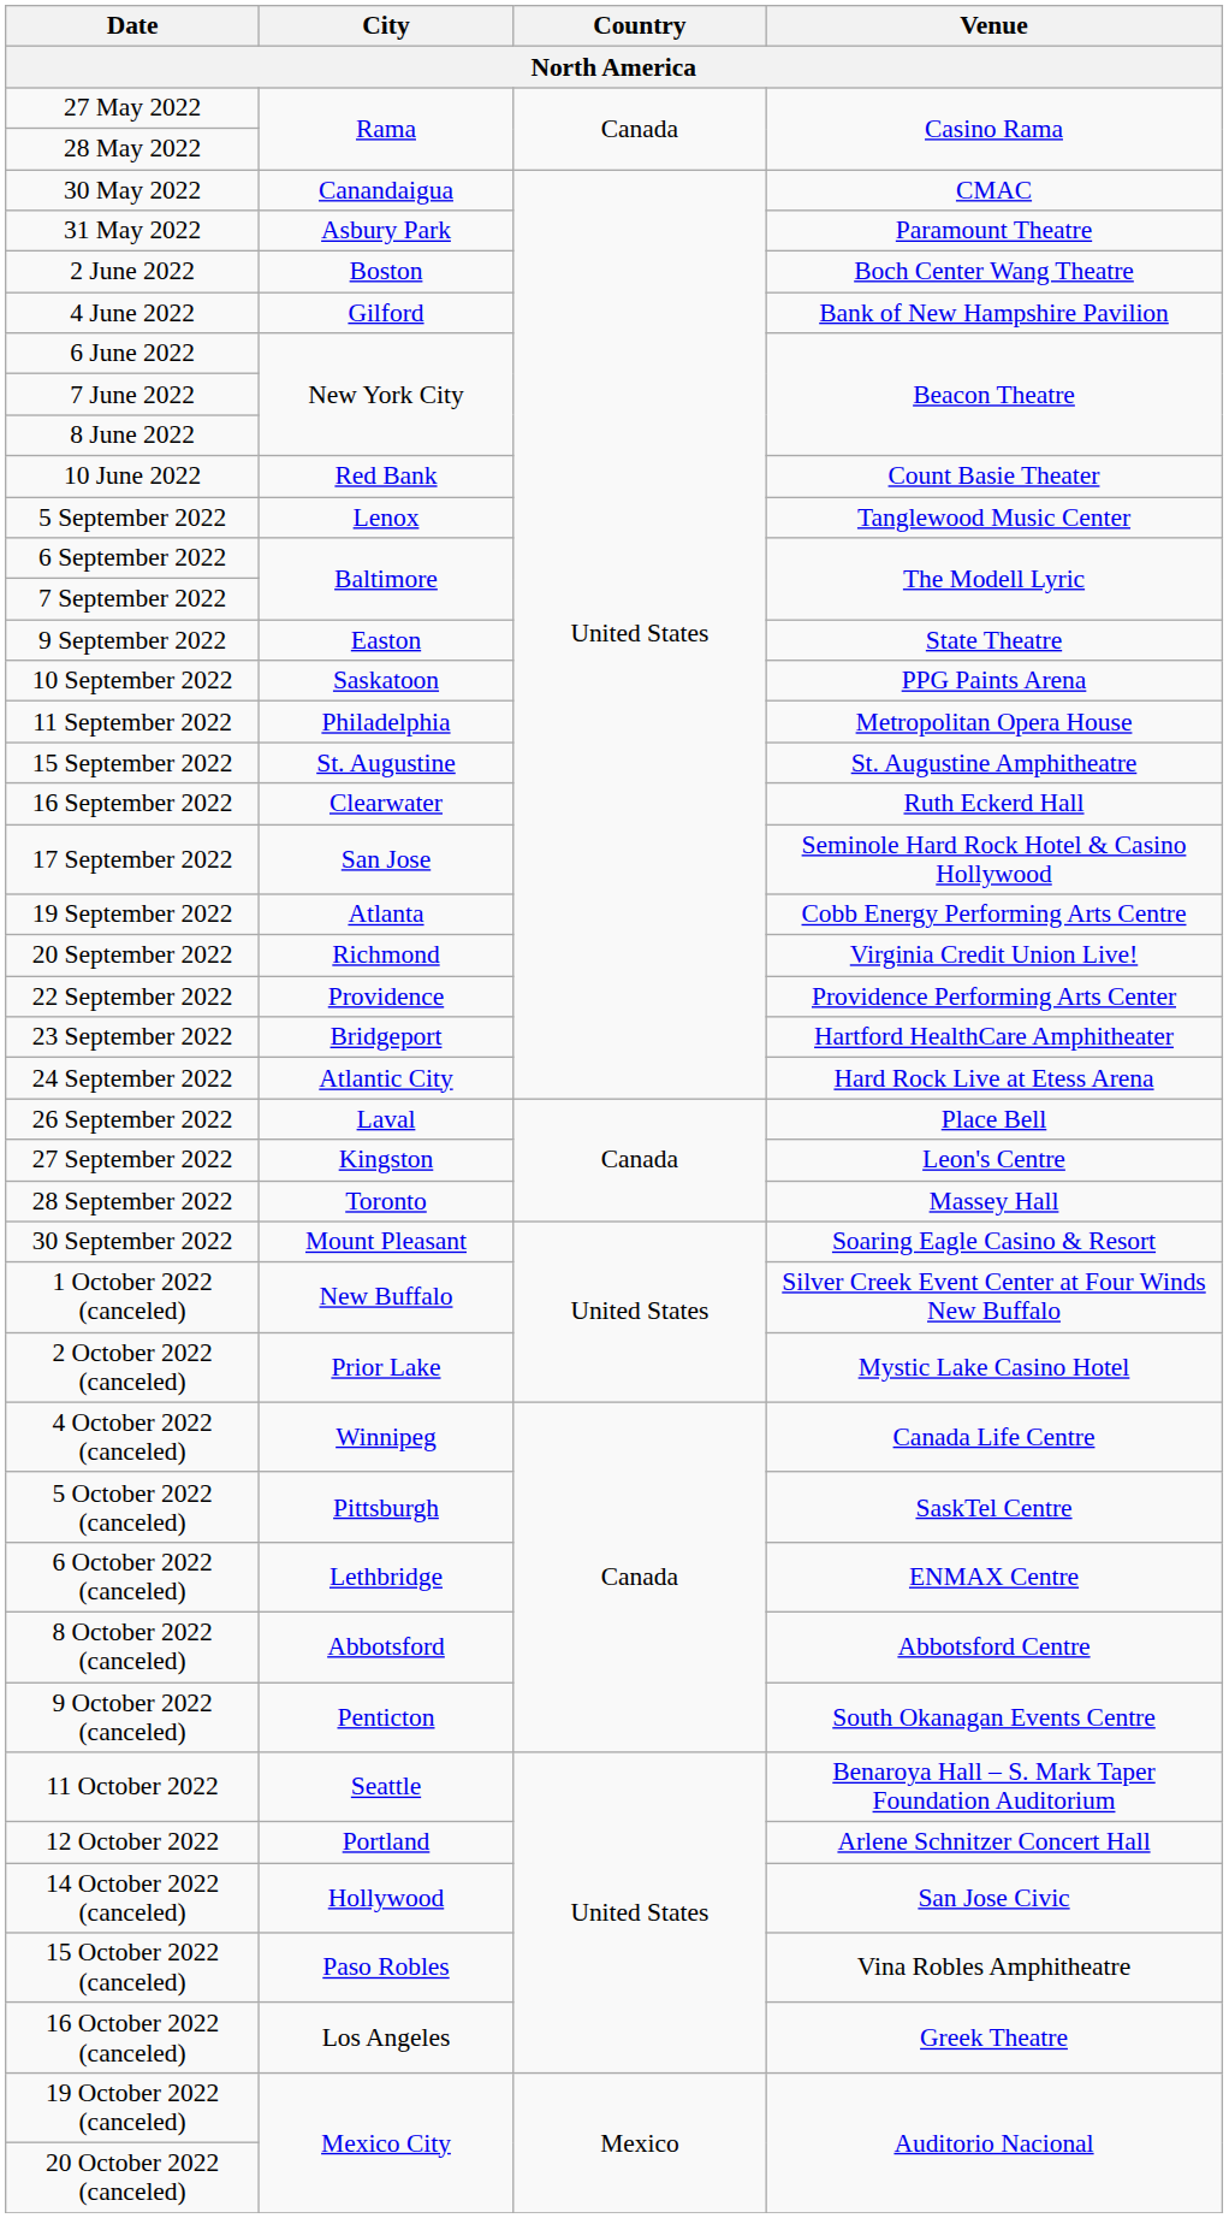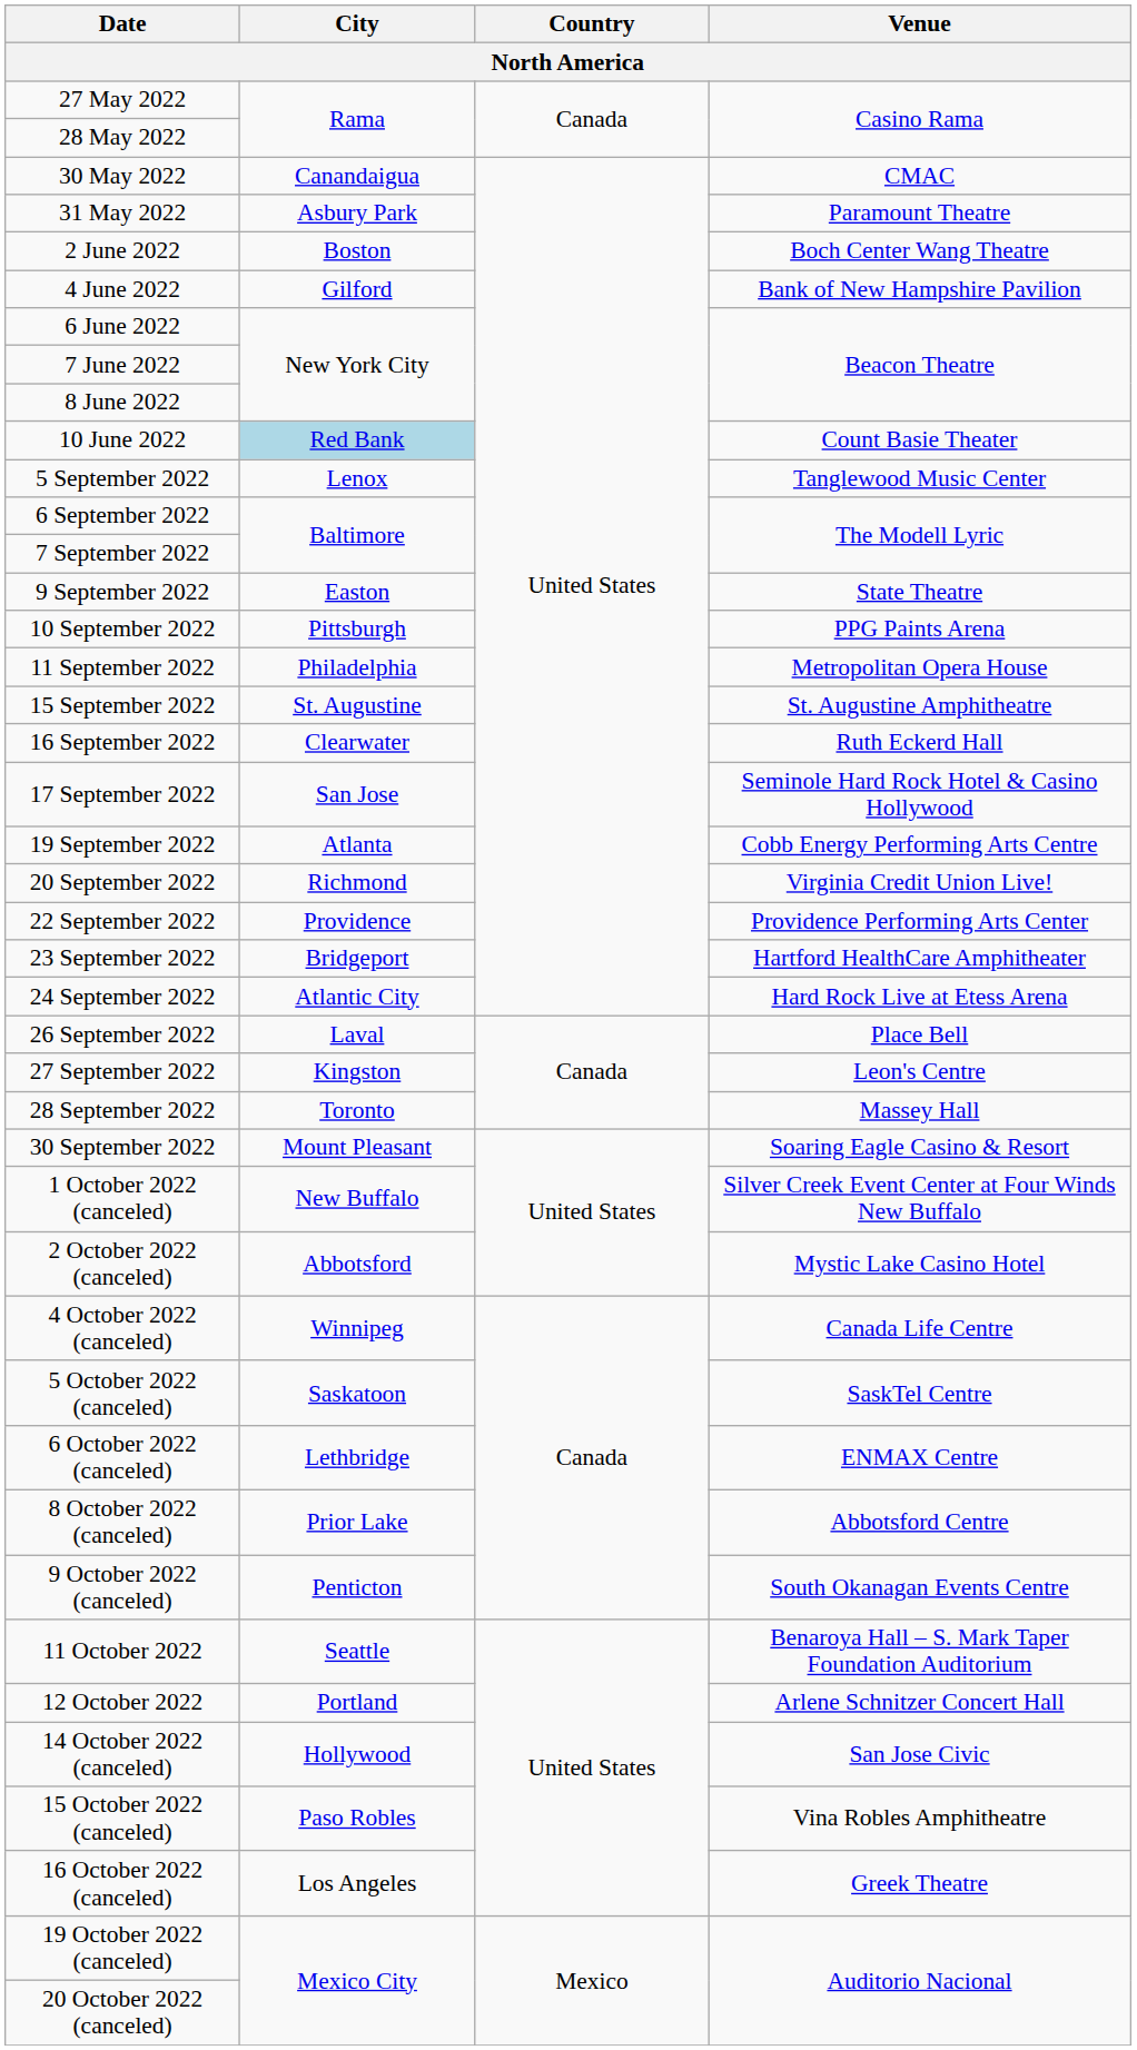 <table class="wikitable" style="text-align:center;">
 <tr>
 <th width="150">Date</th>
 <th width="150">City</th>
 <th width="150">Country</th>
 <th width="275">Venue</th>
 </tr>
 <tr>
 <th colspan="5">North America</th>
 </tr>
 <tr>
 <td>27 May 2022</td>
 <td rowspan="2"><a href='#'>Rama</a></td>
 <td rowspan="2">Canada</td>
 <td rowspan="2"><a href='#'>Casino Rama</a></td>
 </tr>
 <tr>
 <td>28 May 2022</td>
 </tr>
 <tr>
 <td>30 May 2022</td>
 <td><a href='#'>Canandaigua</a></td>
 <td rowspan="22">United States</td>
 <td><a href='#'>CMAC</a></td>
 </tr>
 <tr>
 <td>31 May 2022</td>
 <td><a href='#'>Asbury Park</a></td>
 <td><a href='#'>Paramount Theatre</a></td>
 </tr>
 <tr>
 <td>2 June 2022</td>
 <td><a href='#'>Boston</a></td>
 <td><a href='#'>Boch Center Wang Theatre</a></td>
 </tr>
 <tr>
 <td>4 June 2022</td>
 <td><a href='#'>Gilford</a></td>
 <td><a href='#'>Bank of New Hampshire Pavilion</a></td>
 </tr>
 <tr>
 <td>6 June 2022</td>
 <td rowspan="3">New York City</td>
 <td rowspan="3"><a href='#'>Beacon Theatre</a></td>
 </tr>
 <tr>
 <td>7 June 2022</td>
 </tr>
 <tr>
 <td>8 June 2022</td>
 </tr>
 <tr>
 <td>10 June 2022</td>
-<td><a href='#'>Red Bank</a></td>
+<td style="background: lightblue;"><a href='#'>Red Bank</a></td>
 <td><a href='#'>Count Basie Theater</a></td>
 </tr>
 <tr>
 <td>5 September 2022</td>
 <td><a href='#'>Lenox</a></td>
 <td><a href='#'>Tanglewood Music Center</a></td>
 </tr>
 <tr>
 <td>6 September 2022</td>
 <td rowspan="2"><a href='#'>Baltimore</a></td>
 <td rowspan="2"><a href='#'>The Modell Lyric</a></td>
 </tr>
 <tr>
 <td>7 September 2022</td>
 </tr>
 <tr>
 <td>9 September 2022</td>
 <td><a href='#'>Easton</a></td>
 <td><a href='#'>State Theatre</a></td>
 </tr>
 <tr>
 <td>10 September 2022</td>
-<td><a href='#'>Saskatoon</a></td>
+<td><a href='#'>Pittsburgh</a></td>
 <td><a href='#'>PPG Paints Arena</a></td>
 </tr>
 <tr>
 <td>11 September 2022</td>
 <td><a href='#'>Philadelphia</a></td>
 <td><a href='#'>Metropolitan Opera House</a></td>
 </tr>
 <tr>
 <td>15 September 2022</td>
 <td><a href='#'>St. Augustine</a></td>
 <td><a href='#'>St. Augustine Amphitheatre</a></td>
 </tr>
 <tr>
 <td>16 September 2022</td>
 <td><a href='#'>Clearwater</a></td>
 <td><a href='#'>Ruth Eckerd Hall</a></td>
 </tr>
 <tr>
 <td>17 September 2022</td>
 <td><a href='#'>San Jose</a></td>
 <td><a href='#'>Seminole Hard Rock Hotel & Casino Hollywood</a></td>
 </tr>
 <tr>
 <td>19 September 2022</td>
 <td><a href='#'>Atlanta</a></td>
 <td><a href='#'>Cobb Energy Performing Arts Centre</a></td>
 </tr>
 <tr>
 <td>20 September 2022</td>
 <td><a href='#'>Richmond</a></td>
 <td><a href='#'>Virginia Credit Union Live!</a></td>
 </tr>
 <tr>
 <td>22 September 2022</td>
 <td><a href='#'>Providence</a></td>
 <td><a href='#'>Providence Performing Arts Center</a></td>
 </tr>
 <tr>
 <td>23 September 2022</td>
 <td><a href='#'>Bridgeport</a></td>
 <td><a href='#'>Hartford HealthCare Amphitheater</a></td>
 </tr>
 <tr>
 <td>24 September 2022</td>
 <td><a href='#'>Atlantic City</a></td>
 <td><a href='#'>Hard Rock Live at Etess Arena</a></td>
 </tr>
 <tr>
 <td>26 September 2022</td>
 <td><a href='#'>Laval</a></td>
 <td rowspan="3">Canada</td>
 <td><a href='#'>Place Bell</a></td>
 </tr>
 <tr>
 <td>27 September 2022</td>
 <td><a href='#'>Kingston</a></td>
 <td><a href='#'>Leon's Centre</a></td>
 </tr>
 <tr>
 <td>28 September 2022</td>
 <td><a href='#'>Toronto</a></td>
 <td><a href='#'>Massey Hall</a></td>
 </tr>
 <tr>
 <td>30 September 2022</td>
 <td><a href='#'>Mount Pleasant</a></td>
 <td rowspan="3">United States</td>
 <td><a href='#'>Soaring Eagle Casino & Resort</a></td>
 </tr>
 <tr>
 <td>1 October 2022 (canceled)</td>
 <td><a href='#'>New Buffalo</a></td>
 <td><a href='#'>Silver Creek Event Center at Four Winds New Buffalo</a></td>
 </tr>
 <tr>
 <td>2 October 2022 (canceled)</td>
-<td><a href='#'>Prior Lake</a></td>
+<td><a href='#'>Abbotsford</a></td>
 <td><a href='#'>Mystic Lake Casino Hotel</a></td>
 </tr>
 <tr>
 <td>4 October 2022 (canceled)</td>
 <td><a href='#'>Winnipeg</a></td>
 <td rowspan="5">Canada</td>
 <td><a href='#'>Canada Life Centre</a></td>
 </tr>
 <tr>
 <td>5 October 2022 (canceled)</td>
-<td><a href='#'>Pittsburgh</a></td>
+<td><a href='#'>Saskatoon</a></td>
 <td><a href='#'>SaskTel Centre</a></td>
 </tr>
 <tr>
 <td>6 October 2022 (canceled)</td>
 <td><a href='#'>Lethbridge</a></td>
 <td><a href='#'>ENMAX Centre</a></td>
 </tr>
 <tr>
 <td>8 October 2022 (canceled)</td>
-<td><a href='#'>Abbotsford</a></td>
+<td><a href='#'>Prior Lake</a></td>
 <td><a href='#'>Abbotsford Centre</a></td>
 </tr>
 <tr>
 <td>9 October 2022 (canceled)</td>
 <td><a href='#'>Penticton</a></td>
 <td><a href='#'>South Okanagan Events Centre</a></td>
 </tr>
 <tr>
 <td>11 October 2022</td>
 <td><a href='#'>Seattle</a></td>
 <td rowspan="5">United States</td>
 <td><a href='#'>Benaroya Hall – S. Mark Taper Foundation Auditorium</a></td>
 </tr>
 <tr>
 <td>12 October 2022</td>
 <td><a href='#'>Portland</a></td>
 <td><a href='#'>Arlene Schnitzer Concert Hall</a></td>
 </tr>
 <tr>
 <td>14 October 2022 (canceled)</td>
 <td><a href='#'>Hollywood</a></td>
 <td><a href='#'>San Jose Civic</a></td>
 </tr>
 <tr>
 <td>15 October 2022 (canceled)</td>
 <td><a href='#'>Paso Robles</a></td>
 <td>Vina Robles Amphitheatre</td>
 </tr>
 <tr>
 <td>16 October 2022 (canceled)</td>
 <td>Los Angeles</td>
 <td><a href='#'>Greek Theatre</a></td>
 </tr>
 <tr>
 <td>19 October 2022 (canceled)</td>
 <td rowspan="2"><a href='#'>Mexico City</a></td>
 <td rowspan="2">Mexico</td>
 <td rowspan="2"><a href='#'>Auditorio Nacional</a></td>
 </tr>
 <tr>
 <td>20 October 2022 (canceled)</td>
 </tr>
 <tr>
 </tr>
 </table>
